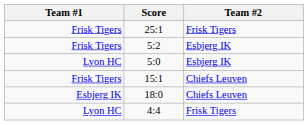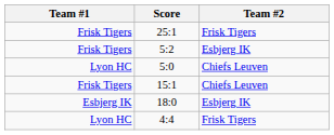 <table class="wikitable" style="text-align: center;">
 <tr>
 <th width=22%>Team #1</th>
 <th width=11%>Score</th>
 <th width=22%>Team #2</th>
 </tr>
 <tr>
 <td style="text-align: right;"><a href='#'>Frisk Tigers</a> </td>
 <td>25:1</td>
 <td style="text-align: left;"> <a href='#'>Frisk Tigers</a></td>
 </tr>
 <tr>
 <td style="text-align: right;"><a href='#'>Frisk Tigers</a> </td>
 <td>5:2</td>
 <td style="text-align: left;"> <a href='#'>Esbjerg IK</a></td>
 </tr>
 <tr>
 <td style="text-align: right;"><a href='#'>Lyon HC</a> </td>
 <td>5:0</td>
-<td style="text-align: left;"> <a href='#'>Esbjerg IK</a></td>
+<td style="text-align: left;"> <a href='#'>Chiefs Leuven</a></td>
 </tr>
 <tr>
 <td style="text-align: right;"><a href='#'>Frisk Tigers</a> </td>
 <td>15:1</td>
 <td style="text-align: left;"> <a href='#'>Chiefs Leuven</a></td>
 </tr>
 <tr>
 <td style="text-align: right;"><a href='#'>Esbjerg IK</a> </td>
 <td>18:0</td>
-<td style="text-align: left;"> <a href='#'>Chiefs Leuven</a></td>
+<td style="text-align: left;"> <a href='#'>Esbjerg IK</a></td>
 </tr>
 <tr>
 <td style="text-align: right;"><a href='#'>Lyon HC</a> </td>
 <td>4:4</td>
 <td style="text-align: left;"> <a href='#'>Frisk Tigers</a></td>
 </tr>
 </table>
